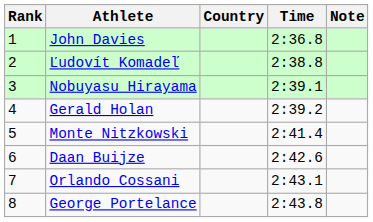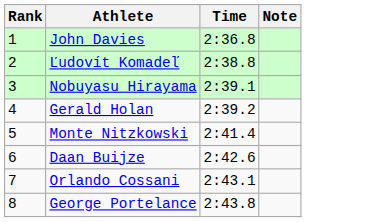 <table class="wikitable sortable">
 <tr>
 <th>Rank</th>
 <th>Athlete</th>
-<th>Country</th>
 <th>Time</th>
 <th>Note</th>
 </tr>
 <tr bgcolor=#CCFFCC>
 <td>1</td>
 <td><a href='#'>John Davies</a></td>
-<td></td>
 <td>2:36.8</td>
 <td></td>
 </tr>
 <tr bgcolor=#CCFFCC>
 <td>2</td>
 <td><a href='#'>Ľudovít Komadeľ</a></td>
-<td></td>
 <td>2:38.8</td>
 <td></td>
 </tr>
 <tr bgcolor=#CCFFCC>
 <td>3</td>
 <td><a href='#'>Nobuyasu Hirayama</a></td>
-<td></td>
 <td>2:39.1</td>
 <td></td>
 </tr>
 <tr>
 <td>4</td>
 <td><a href='#'>Gerald Holan</a></td>
-<td></td>
 <td>2:39.2</td>
 <td></td>
 </tr>
 <tr>
 <td>5</td>
 <td><a href='#'>Monte Nitzkowski</a></td>
-<td></td>
 <td>2:41.4</td>
 <td></td>
 </tr>
 <tr>
 <td>6</td>
 <td><a href='#'>Daan Buijze</a></td>
-<td></td>
 <td>2:42.6</td>
 <td></td>
 </tr>
 <tr>
 <td>7</td>
 <td><a href='#'>Orlando Cossani</a></td>
-<td></td>
 <td>2:43.1</td>
 <td></td>
 </tr>
 <tr>
 <td>8</td>
 <td><a href='#'>George Portelance</a></td>
-<td></td>
 <td>2:43.8</td>
 <td></td>
 </tr>
 </table>
